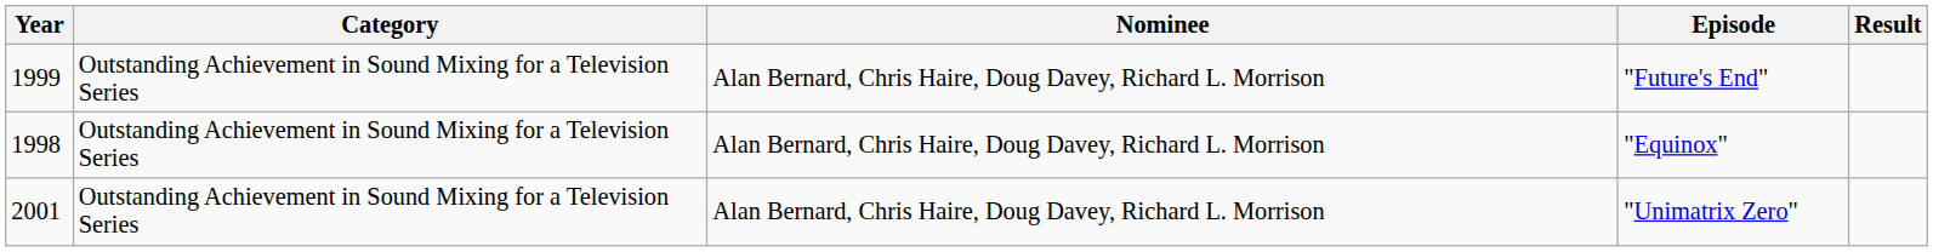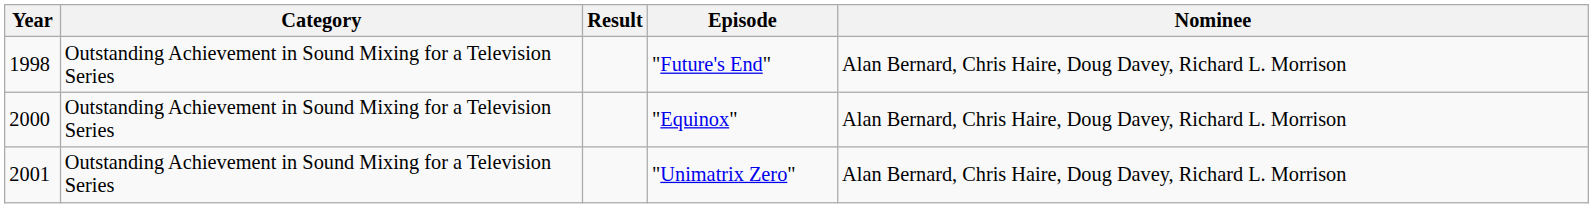 <table class="wikitable">
 <tr>
 <th width="3.5%">Year</th>
 <th width="33%">Category</th>
+<th width="3.5%">Result</th>
+<th width="12%">Episode</th>
 <th widthe="48%">Nominee</th>
-<th width="12%">Episode</th>
-<th width="3.5%">Result</th>
-</tr>
-<tr>
-<td>1999</td>
-<td>Outstanding Achievement in Sound Mixing for a Television Series</td>
-<td>Alan Bernard, Chris Haire, Doug Davey, Richard L. Morrison</td>
-<td>"<a href='#'>Future's End</a>"</td>
-<td></td>
 </tr>
 <tr>
 <td>1998</td>
 <td>Outstanding Achievement in Sound Mixing for a Television Series</td>
+<td></td>
+<td>"<a href='#'>Future's End</a>"</td>
 <td>Alan Bernard, Chris Haire, Doug Davey, Richard L. Morrison</td>
+</tr>
+<tr>
+<td>2000</td>
+<td>Outstanding Achievement in Sound Mixing for a Television Series</td>
+<td></td>
 <td>"<a href='#'>Equinox</a>"</td>
-<td></td>
+<td>Alan Bernard, Chris Haire, Doug Davey, Richard L. Morrison</td>
 </tr>
 <tr>
 <td>2001</td>
 <td>Outstanding Achievement in Sound Mixing for a Television Series</td>
+<td></td>
+<td>"<a href='#'>Unimatrix Zero</a>"</td>
 <td>Alan Bernard, Chris Haire, Doug Davey, Richard L. Morrison</td>
-<td>"<a href='#'>Unimatrix Zero</a>"</td>
-<td></td>
 </tr>
 </table>
